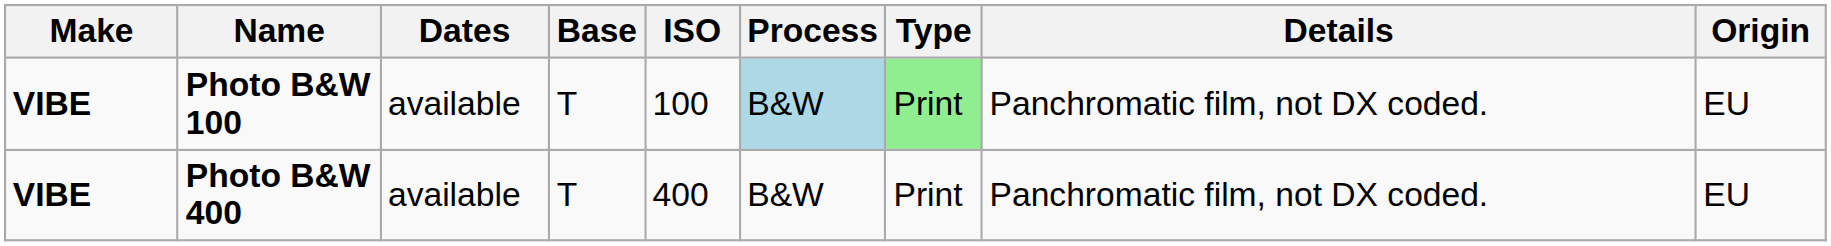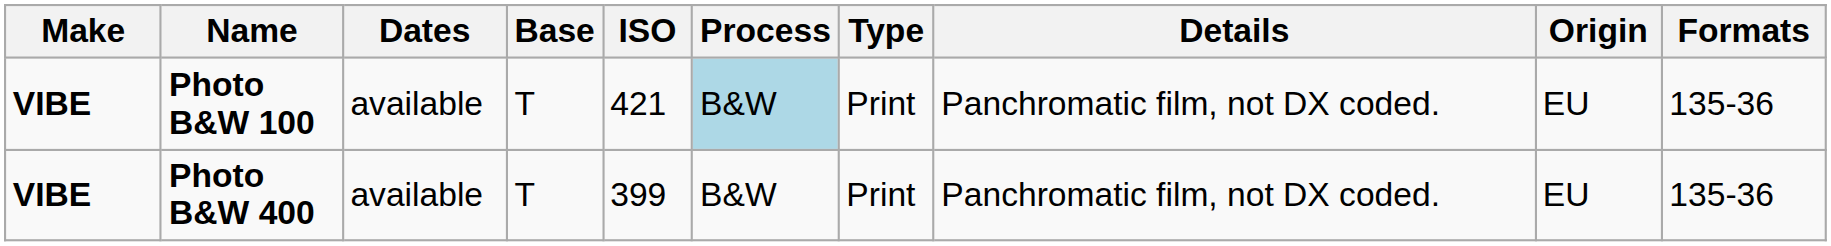 <table class="wikitable">
 <tr>
 <th scope="col" style="width: 100px;">Make</th>
 <th scope="col" style="width: 120px;">Name</th>
 <th scope="col" style="width: 80px;">Dates</th>
 <th scope="col" style="width: 30px;">Base</th>
 <th scope="col" style="width: 45px;">ISO</th>
 <th scope="col" style="width: 40px;">Process</th>
 <th scope="col" style="width: 40px;">Type</th>
 <th scope="col" style="width: 500px;">Details</th>
 <th scope="col" style="width: 60px;">Origin</th>
+<th scope="col" style="width: 80px;">Formats</th>
 </tr>
 <tr>
 <td><strong>VIBE</strong></td>
 <td><strong>Photo B&W 100</strong></td>
 <td>available</td>
 <td>T</td>
-<td>100</td>
+<td>421</td>
 <td style="background: lightblue;">B&W</td>
-<td style="background: lightgreen;">Print</td>
+<td>Print</td>
 <td>Panchromatic film, not DX coded.</td>
 <td>EU</td>
+<td>135-36</td>
 </tr>
 <tr>
 <td><strong>VIBE</strong></td>
 <td><strong>Photo B&W 400</strong></td>
 <td>available</td>
 <td>T</td>
-<td>400</td>
+<td>399</td>
 <td>B&W</td>
 <td>Print</td>
 <td>Panchromatic film, not DX coded.</td>
 <td>EU</td>
+<td>135-36</td>
 </tr>
 </table>
